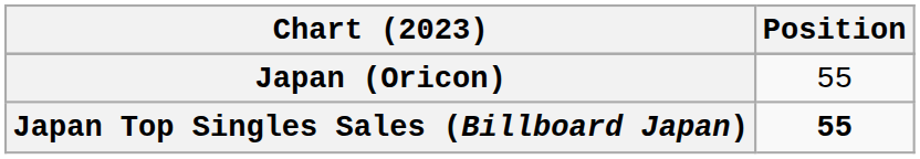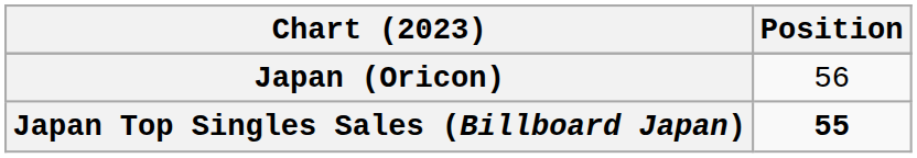 <table class="wikitable plainrowheaders" style="text-align:center">
 <tr>
 <th scope="col">Chart (2023)</th>
 <th scope="col">Position</th>
 </tr>
 <tr>
 </tr>
 <tr>
 <th scope="row">Japan (Oricon)</th>
-<td>55</td>
+<td>56</td>
 </tr>
 <tr>
 <th scope="row">Japan Top Singles Sales (<em>Billboard Japan</em>)</th>
 <td><strong>55</strong></td>
 </tr>
 </table>
